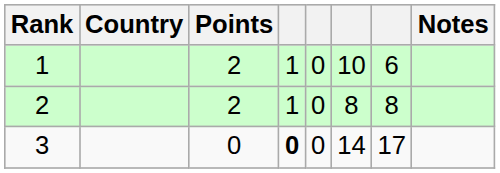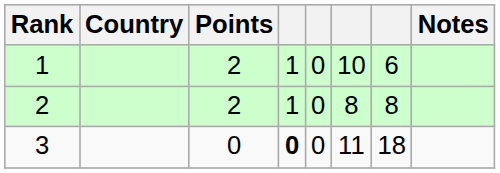 <table class="wikitable sortable" style="text-align: center;">
 <tr>
 <th>Rank</th>
 <th>Country</th>
 <th>Points</th>
 <th></th>
 <th></th>
 <th></th>
 <th></th>
 <th>Notes</th>
 </tr>
 <tr style="background:#cfc;">
 <td>1</td>
 <td align=left></td>
 <td>2</td>
 <td>1</td>
 <td>0</td>
 <td>10</td>
 <td>6</td>
 <td></td>
 </tr>
 <tr style="background:#cfc;">
 <td>2</td>
 <td align=left></td>
 <td>2</td>
 <td>1</td>
 <td>0</td>
 <td>8</td>
 <td>8</td>
 <td></td>
 </tr>
 <tr>
 <td>3</td>
 <td align=left></td>
 <td>0</td>
 <td><strong>0</strong></td>
 <td>0</td>
-<td>14</td>
-<td>17</td>
+<td>11</td>
+<td>18</td>
 <td></td>
 </tr>
 </table>
